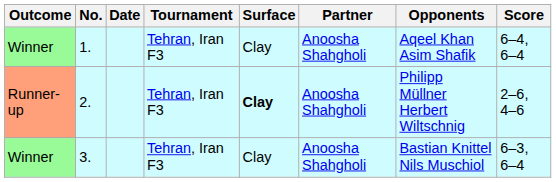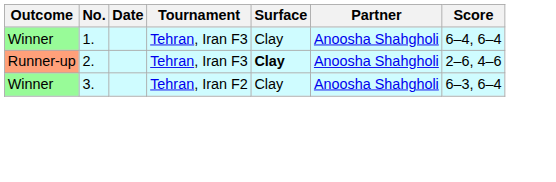 <table class=wikitable>
 <tr>
 <th>Outcome</th>
 <th>No.</th>
 <th>Date</th>
 <th>Tournament</th>
 <th>Surface</th>
 <th>Partner</th>
-<th>Opponents</th>
 <th>Score</th>
 </tr>
 <tr style="background:#cffcff;">
 <td bgcolor=98FB98>Winner</td>
 <td>1.</td>
 <td></td>
 <td><a href='#'>Tehran</a>, Iran F3</td>
 <td>Clay</td>
 <td> <a href='#'>Anoosha Shahgholi</a></td>
-<td> <a href='#'>Aqeel Khan</a><br> <a href='#'>Asim Shafik</a></td>
 <td>6–4, 6–4</td>
 </tr>
 <tr style="background:#cffcff;">
 <td bgcolor=FFA07A>Runner-up</td>
 <td>2.</td>
 <td></td>
 <td><a href='#'>Tehran</a>, Iran F3</td>
 <td><strong>Clay</strong></td>
 <td> <a href='#'>Anoosha Shahgholi</a></td>
-<td> <a href='#'>Philipp Müllner</a><br> <a href='#'>Herbert Wiltschnig</a></td>
 <td>2–6, 4–6</td>
 </tr>
 <tr style="background:#cffcff;">
 <td bgcolor=98FB98>Winner</td>
 <td>3.</td>
 <td></td>
-<td><a href='#'>Tehran</a>, Iran F3</td>
+<td><a href='#'>Tehran</a>, Iran F2</td>
 <td>Clay</td>
 <td> <a href='#'>Anoosha Shahgholi</a></td>
-<td> <a href='#'>Bastian Knittel</a><br> <a href='#'>Nils Muschiol</a></td>
 <td>6–3, 6–4</td>
 </tr>
 </table>
